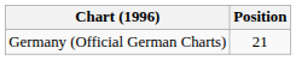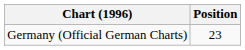 <table class="wikitable sortable plainrowheaders" style="text-align:center">
 <tr>
 <th scope="col">Chart (1996)</th>
 <th scope="col">Position</th>
 </tr>
 <tr>
 <td align="left">Germany (Official German Charts)</td>
-<td align="center">21</td>
+<td align="center">23</td>
 </tr>
 </table>
